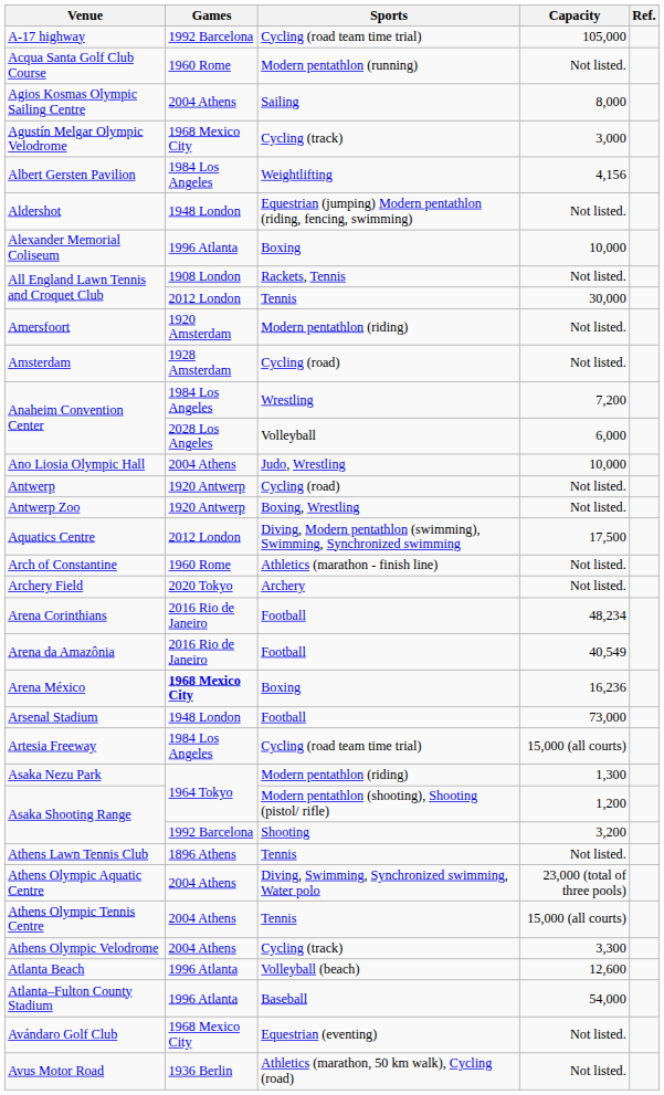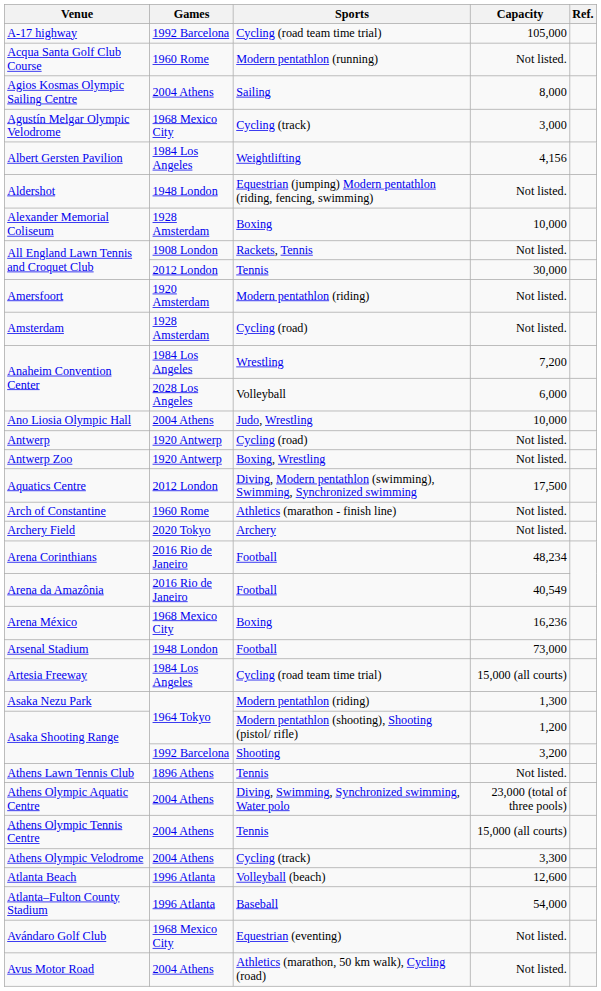 <table class="wikitable sortable" width=780px>
 <tr>
 <th>Venue</th>
 <th>Games</th>
 <th>Sports</th>
 <th>Capacity</th>
 <th>Ref.</th>
 </tr>
 <tr>
 <td><a href='#'>A-17 highway</a></td>
 <td><a href='#'>1992 Barcelona</a></td>
 <td><a href='#'>Cycling</a> (road team time trial)</td>
 <td align="right">105,000</td>
 <td align=center></td>
 </tr>
 <tr>
 <td><a href='#'>Acqua Santa Golf Club Course</a></td>
 <td><a href='#'>1960 Rome</a></td>
 <td><a href='#'>Modern pentathlon</a> (running)</td>
 <td align="right">Not listed.</td>
 <td align=center></td>
 </tr>
 <tr>
 <td><a href='#'>Agios Kosmas Olympic Sailing Centre</a></td>
 <td><a href='#'>2004 Athens</a></td>
 <td><a href='#'>Sailing</a></td>
 <td align="right">8,000</td>
 <td align=center></td>
 </tr>
 <tr>
 <td><a href='#'>Agustín Melgar Olympic Velodrome</a></td>
 <td><a href='#'>1968 Mexico City</a></td>
 <td><a href='#'>Cycling</a> (track)</td>
 <td align="right">3,000</td>
 <td align=center></td>
 </tr>
 <tr>
 <td><a href='#'>Albert Gersten Pavilion</a></td>
 <td><a href='#'>1984 Los Angeles</a></td>
 <td><a href='#'>Weightlifting</a></td>
 <td align="right">4,156</td>
 <td align=center></td>
 </tr>
 <tr>
 <td><a href='#'>Aldershot</a></td>
 <td><a href='#'>1948 London</a></td>
 <td><a href='#'>Equestrian</a> (jumping) <a href='#'>Modern pentathlon</a> (riding, fencing, swimming)</td>
 <td align="right">Not listed.</td>
 <td align=center></td>
 </tr>
 <tr>
 <td><a href='#'>Alexander Memorial Coliseum</a></td>
-<td><a href='#'>1996 Atlanta</a></td>
+<td><a href='#'>1928 Amsterdam</a></td>
 <td><a href='#'>Boxing</a></td>
 <td align="right">10,000</td>
 <td align=center></td>
 </tr>
 <tr>
 <td rowspan="2"><a href='#'>All England Lawn Tennis and Croquet Club</a></td>
 <td><a href='#'>1908 London</a></td>
 <td><a href='#'>Rackets</a>, <a href='#'>Tennis</a></td>
 <td align="right">Not listed.</td>
 <td align=center></td>
 </tr>
 <tr>
 <td><a href='#'>2012 London</a></td>
 <td><a href='#'>Tennis</a></td>
 <td align="right">30,000</td>
 <td align=center></td>
 </tr>
 <tr>
 <td><a href='#'>Amersfoort</a></td>
 <td><a href='#'>1920 Amsterdam</a></td>
 <td><a href='#'>Modern pentathlon</a> (riding)</td>
 <td align="right">Not listed.</td>
 <td align=center></td>
 </tr>
 <tr>
 <td><a href='#'>Amsterdam</a></td>
 <td><a href='#'>1928 Amsterdam</a></td>
 <td><a href='#'>Cycling</a> (road)</td>
 <td align="right">Not listed.</td>
 <td align=center></td>
 </tr>
 <tr>
 <td rowspan="2"><a href='#'>Anaheim Convention Center</a></td>
 <td><a href='#'>1984 Los Angeles</a></td>
 <td><a href='#'>Wrestling</a></td>
 <td align="right">7,200</td>
 <td align=center></td>
 </tr>
 <tr>
 <td><a href='#'>2028 Los Angeles</a></td>
 <td>Volleyball</td>
 <td align="right">6,000</td>
 </tr>
 <tr>
 <td><a href='#'>Ano Liosia Olympic Hall</a></td>
 <td><a href='#'>2004 Athens</a></td>
 <td><a href='#'>Judo</a>, <a href='#'>Wrestling</a></td>
 <td align="right">10,000</td>
 <td align=center></td>
 </tr>
 <tr>
 <td><a href='#'>Antwerp</a></td>
 <td><a href='#'>1920 Antwerp</a></td>
 <td><a href='#'>Cycling</a> (road)</td>
 <td align="right">Not listed.</td>
 <td align=center></td>
 </tr>
 <tr>
 <td><a href='#'>Antwerp Zoo</a></td>
 <td><a href='#'>1920 Antwerp</a></td>
 <td><a href='#'>Boxing</a>, <a href='#'>Wrestling</a></td>
 <td align="right">Not listed.</td>
 <td align=center></td>
 </tr>
 <tr>
 <td><a href='#'>Aquatics Centre</a></td>
 <td><a href='#'>2012 London</a></td>
 <td><a href='#'>Diving</a>, <a href='#'>Modern pentathlon</a> (swimming), <a href='#'>Swimming</a>, <a href='#'>Synchronized swimming</a></td>
 <td align="right">17,500</td>
 <td align=center></td>
 </tr>
 <tr>
 <td><a href='#'>Arch of Constantine</a></td>
 <td><a href='#'>1960 Rome</a></td>
 <td><a href='#'>Athletics</a> (marathon - finish line)</td>
 <td align="right">Not listed.</td>
 <td align=center></td>
 </tr>
 <tr>
 <td><a href='#'>Archery Field</a></td>
 <td><a href='#'>2020 Tokyo</a></td>
 <td><a href='#'>Archery</a></td>
 <td align="right">Not listed.</td>
 <td align=center></td>
 </tr>
 <tr>
 <td><a href='#'>Arena Corinthians</a></td>
 <td><a href='#'>2016 Rio de Janeiro</a></td>
 <td><a href='#'>Football</a></td>
 <td align="right">48,234</td>
 </tr>
 <tr>
 <td><a href='#'>Arena da Amazônia</a></td>
 <td><a href='#'>2016 Rio de Janeiro</a></td>
 <td><a href='#'>Football</a></td>
 <td align="right">40,549</td>
 </tr>
 <tr>
 <td><a href='#'>Arena México</a></td>
-<td><strong><a href='#'>1968 Mexico City</a></strong></td>
+<td><a href='#'>1968 Mexico City</a></td>
 <td><a href='#'>Boxing</a></td>
 <td align="right">16,236</td>
 <td align=center></td>
 </tr>
 <tr>
 <td><a href='#'>Arsenal Stadium</a></td>
 <td><a href='#'>1948 London</a></td>
 <td><a href='#'>Football</a></td>
 <td align="right">73,000</td>
 <td align=center></td>
 </tr>
 <tr>
 <td><a href='#'>Artesia Freeway</a></td>
 <td><a href='#'>1984 Los Angeles</a></td>
 <td><a href='#'>Cycling</a> (road team time trial)</td>
 <td align="right">15,000 (all courts)</td>
 <td align=center></td>
 </tr>
 <tr>
 <td><a href='#'>Asaka Nezu Park</a></td>
 <td rowspan="2"><a href='#'>1964 Tokyo</a></td>
 <td><a href='#'>Modern pentathlon</a> (riding)</td>
 <td align="right">1,300</td>
 <td align=center></td>
 </tr>
 <tr>
 <td rowspan="2"><a href='#'>Asaka Shooting Range</a></td>
 <td><a href='#'>Modern pentathlon</a> (shooting), <a href='#'>Shooting</a> (pistol/ rifle)</td>
 <td align="right">1,200</td>
 <td align=center></td>
 </tr>
 <tr>
 <td><a href='#'>1992 Barcelona</a></td>
 <td><a href='#'>Shooting</a></td>
 <td align="right">3,200</td>
 </tr>
 <tr>
 <td><a href='#'>Athens Lawn Tennis Club</a></td>
 <td><a href='#'>1896 Athens</a></td>
 <td><a href='#'>Tennis</a></td>
 <td align="right">Not listed.</td>
 <td align=center></td>
 </tr>
 <tr>
 <td><a href='#'>Athens Olympic Aquatic Centre</a></td>
 <td><a href='#'>2004 Athens</a></td>
 <td><a href='#'>Diving</a>, <a href='#'>Swimming</a>, <a href='#'>Synchronized swimming</a>, <a href='#'>Water polo</a></td>
 <td align="right">23,000 (total of three pools)</td>
 <td align=center></td>
 </tr>
 <tr>
 <td><a href='#'>Athens Olympic Tennis Centre</a></td>
 <td><a href='#'>2004 Athens</a></td>
 <td><a href='#'>Tennis</a></td>
 <td align="right">15,000 (all courts)</td>
 <td align=center></td>
 </tr>
 <tr>
 <td><a href='#'>Athens Olympic Velodrome</a></td>
 <td><a href='#'>2004 Athens</a></td>
 <td><a href='#'>Cycling</a> (track)</td>
 <td align="right">3,300</td>
 <td align=center></td>
 </tr>
 <tr>
 <td><a href='#'>Atlanta Beach</a></td>
 <td><a href='#'>1996 Atlanta</a></td>
 <td><a href='#'>Volleyball</a> (beach)</td>
 <td align="right">12,600</td>
 <td align=center></td>
 </tr>
 <tr>
 <td><a href='#'>Atlanta–Fulton County Stadium</a></td>
 <td><a href='#'>1996 Atlanta</a></td>
 <td><a href='#'>Baseball</a></td>
 <td align="right">54,000</td>
 <td align=center></td>
 </tr>
 <tr>
 <td><a href='#'>Avándaro Golf Club</a></td>
 <td><a href='#'>1968 Mexico City</a></td>
 <td><a href='#'>Equestrian</a> (eventing)</td>
 <td align="right">Not listed.</td>
 <td align=center></td>
 </tr>
 <tr>
 <td><a href='#'>Avus Motor Road</a></td>
-<td><a href='#'>1936 Berlin</a></td>
+<td><a href='#'>2004 Athens</a></td>
 <td><a href='#'>Athletics</a> (marathon, 50 km walk), <a href='#'>Cycling</a> (road)</td>
 <td align="right">Not listed.</td>
 <td align=center></td>
 </tr>
 </table>
